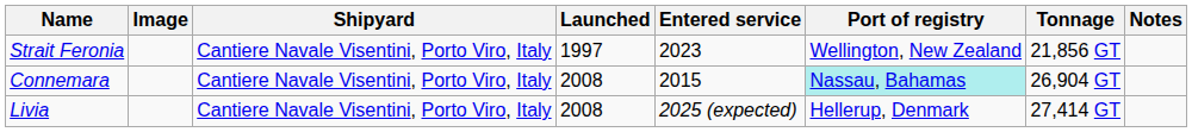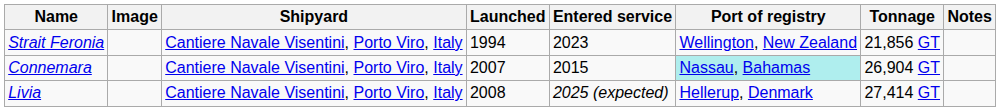 <table class="wikitable sortable">
 <tr>
 <th>Name</th>
 <th>Image</th>
 <th>Shipyard</th>
 <th>Launched</th>
 <th>Entered service</th>
 <th>Port of registry</th>
 <th>Tonnage</th>
 <th>Notes</th>
 </tr>
 <tr>
 <td><a href='#'><em>Strait Feronia</em></a></td>
 <td></td>
 <td> <a href='#'>Cantiere Navale Visentini</a>, <a href='#'>Porto Viro</a>, <a href='#'>Italy</a></td>
-<td>1997</td>
+<td>1994</td>
 <td>2023</td>
 <td> <a href='#'>Wellington</a>, <a href='#'>New Zealand</a></td>
 <td>21,856 <a href='#'>GT</a></td>
 <td></td>
 </tr>
 <tr>
 <td><a href='#'><em>Connemara</em></a></td>
 <td></td>
 <td> <a href='#'>Cantiere Navale Visentini</a>, <a href='#'>Porto Viro</a>, <a href='#'>Italy</a></td>
-<td>2008</td>
+<td>2007</td>
 <td>2015</td>
 <td style="background: paleturquoise;"> <a href='#'>Nassau</a>, <a href='#'>Bahamas</a></td>
 <td>26,904 <a href='#'>GT</a></td>
 <td></td>
 </tr>
 <tr>
 <td><a href='#'><em>Livia</em></a></td>
 <td></td>
 <td> <a href='#'>Cantiere Navale Visentini</a>, <a href='#'>Porto Viro</a>, <a href='#'>Italy</a></td>
 <td>2008</td>
 <td><em>2025 (expected)</em></td>
 <td> <a href='#'>Hellerup</a>, <a href='#'>Denmark</a></td>
 <td>27,414 <a href='#'>GT</a></td>
 <td></td>
 </tr>
 </table>
